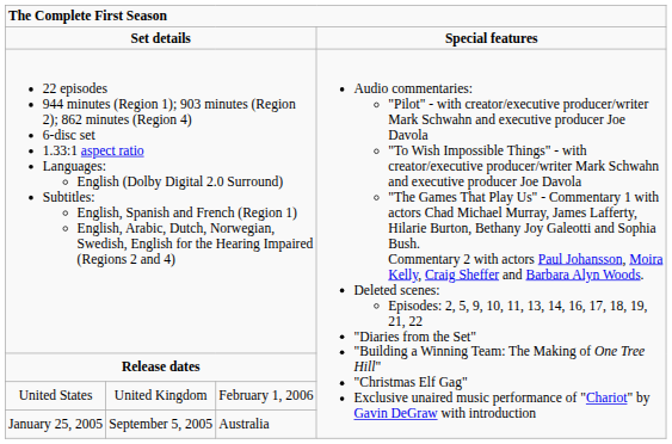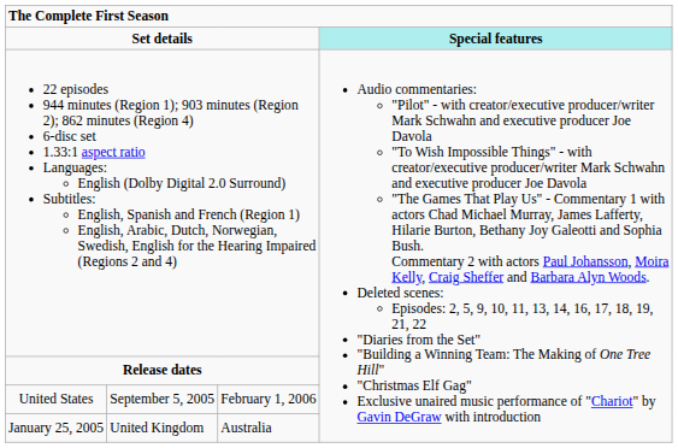 <table class="wikitable">
 <tr>
 <td colspan="6"><strong>The Complete First Season</strong></td>
 </tr>
 <tr style="text-align:center;">
 <td style="width:300px;" colspan="3"><strong>Set details</strong></td>
-<td style="width:400px; "><strong>Special features</strong></td>
+<td style="background: paleturquoise; width:400px; "><strong>Special features</strong></td>
 </tr>
 <tr valign="top">
 <td colspan="3"  style="text-align:left; width:300px;"><br><ul><li>22 episodes</li><li>944 minutes (Region 1); 903 minutes (Region 2); 862 minutes (Region 4)</li><li>6-disc set</li><li>1.33:1 <a href='#'>aspect ratio</a></li><li>Languages:<ul><li>English (Dolby Digital 2.0 Surround)</li></ul></li><li>Subtitles:<ul><li>English, Spanish and French (Region 1)</li><li>English, Arabic, Dutch, Norwegian, Swedish, English for the Hearing Impaired (Regions 2 and 4)</li></ul></li></ul></td>
 <td rowspan="4"  style="text-align:left; width:400px;"><br><ul><li>Audio commentaries:<ul><li>"Pilot" - with creator/executive producer/writer Mark Schwahn and executive producer Joe Davola</li><li>"To Wish Impossible Things" - with creator/executive producer/writer Mark Schwahn and executive producer Joe Davola</li><li>"The Games That Play Us" - Commentary 1 with actors Chad Michael Murray, James Lafferty, Hilarie Burton, Bethany Joy Galeotti and Sophia Bush.<br>Commentary 2 with actors <a href='#'>Paul Johansson</a>, <a href='#'>Moira Kelly</a>, <a href='#'>Craig Sheffer</a> and <a href='#'>Barbara Alyn Woods</a>.</li></ul></li><li>Deleted scenes:<ul><li>Episodes: 2, 5, 9, 10, 11, 13, 14, 16, 17, 18, 19, 21, 22</li></ul></li><li>"Diaries from the Set"</li><li>"Building a Winning Team: The Making of <em>One Tree Hill</em>"</li><li>"Christmas Elf Gag"</li><li>Exclusive unaired music performance of "<a href='#'>Chariot</a>" by <a href='#'>Gavin DeGraw</a> with introduction</li></ul></td>
 </tr>
 <tr>
 <td colspan="3" style="text-align:center;"><strong>Release dates</strong></td>
 </tr>
 <tr style="text-align:center;">
 <td>United States</td>
-<td>United Kingdom</td>
+<td style="text-align:center;">September 5, 2005</td>
 <td style="text-align:center;">February 1, 2006</td>
 </tr>
 <tr>
 <td style="text-align:center;">January 25, 2005</td>
-<td style="text-align:center;">September 5, 2005</td>
+<td>United Kingdom</td>
 <td>Australia</td>
 </tr>
 </table>
